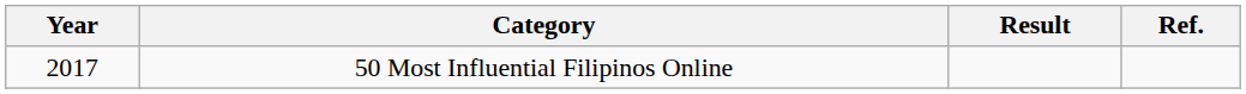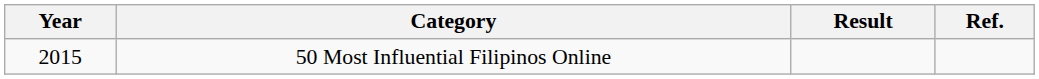 <table class="wikitable sortable"  style="text-align:center; width:60%;">
 <tr>
 <th>Year</th>
 <th>Category</th>
 <th>Result</th>
 <th>Ref.</th>
 </tr>
 <tr>
-<td>2017</td>
+<td>2015</td>
 <td>50 Most Influential Filipinos Online</td>
 <td></td>
 <td></td>
 </tr>
 </table>
